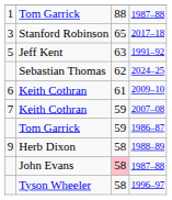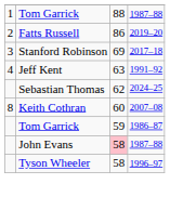 <table class="wikitable">
 <tr>
 </tr>
 <tr>
 <td>1</td>
 <td><a href='#'>Tom Garrick</a></td>
 <td>88</td>
 <td style="font-size:80%;"><a href='#'>1987–88</a></td>
 </tr>
 <tr>
+<td>2</td>
+<td><a href='#'>Fatts Russell</a></td>
+<td>86</td>
+<td style="font-size:80%;"><a href='#'>2019–20</a></td>
+</tr>
+<tr>
 <td>3</td>
 <td>Stanford Robinson</td>
-<td>65</td>
+<td>69</td>
 <td style="font-size:80%;"><a href='#'>2017–18</a></td>
 </tr>
 <tr>
-<td>5</td>
+<td>4</td>
 <td>Jeff Kent</td>
 <td>63</td>
 <td style="font-size:80%;"><a href='#'>1991–92</a></td>
 </tr>
 <tr>
 <td></td>
 <td>Sebastian Thomas</td>
 <td>62</td>
 <td style="font-size:80%;"><a href='#'>2024–25</a></td>
 </tr>
 <tr>
-<td>6</td>
+<td>8</td>
 <td><a href='#'>Keith Cothran</a></td>
-<td>61</td>
-<td style="font-size:80%;"><a href='#'>2009–10</a></td>
-</tr>
-<tr>
-<td>7</td>
-<td><a href='#'>Keith Cothran</a></td>
-<td>59</td>
+<td>60</td>
 <td style="font-size:80%;"><a href='#'>2007–08</a></td>
 </tr>
 <tr>
 <td></td>
 <td><a href='#'>Tom Garrick</a></td>
 <td>59</td>
 <td style="font-size:80%;"><a href='#'>1986–87</a></td>
-</tr>
-<tr>
-<td>9</td>
-<td>Herb Dixon</td>
-<td>58</td>
-<td style="font-size:80%;"><a href='#'>1988–89</a></td>
 </tr>
 <tr>
 <td></td>
 <td>John Evans</td>
 <td style="background: pink;">58</td>
 <td style="font-size:80%;"><a href='#'>1987–88</a></td>
 </tr>
 <tr>
 <td></td>
 <td><a href='#'>Tyson Wheeler</a></td>
 <td>58</td>
 <td style="font-size:80%;"><a href='#'>1996–97</a></td>
 </tr>
 </table>
